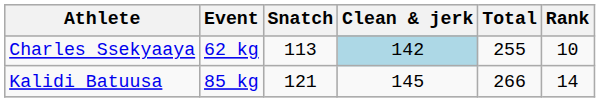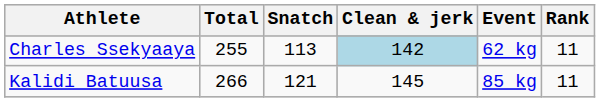 <table class="wikitable" style="font-size:90%;text-align:center">
 <tr>
 <th>Athlete</th>
-<th>Event</th>
+<th>Total</th>
 <th>Snatch</th>
 <th>Clean & jerk</th>
-<th>Total</th>
+<th>Event</th>
 <th>Rank</th>
 </tr>
 <tr align=center>
 <td align=left><a href='#'>Charles Ssekyaaya</a></td>
-<td align=left><a href='#'>62 kg</a></td>
+<td>255</td>
 <td>113</td>
 <td style="background: lightblue;">142</td>
-<td>255</td>
-<td>10</td>
+<td align=left><a href='#'>62 kg</a></td>
+<td>11</td>
 </tr>
 <tr align=center>
 <td align=left><a href='#'>Kalidi Batuusa</a></td>
-<td align=left><a href='#'>85 kg</a></td>
+<td>266</td>
 <td>121</td>
 <td>145</td>
-<td>266</td>
-<td>14</td>
+<td align=left><a href='#'>85 kg</a></td>
+<td>11</td>
 </tr>
 </table>
